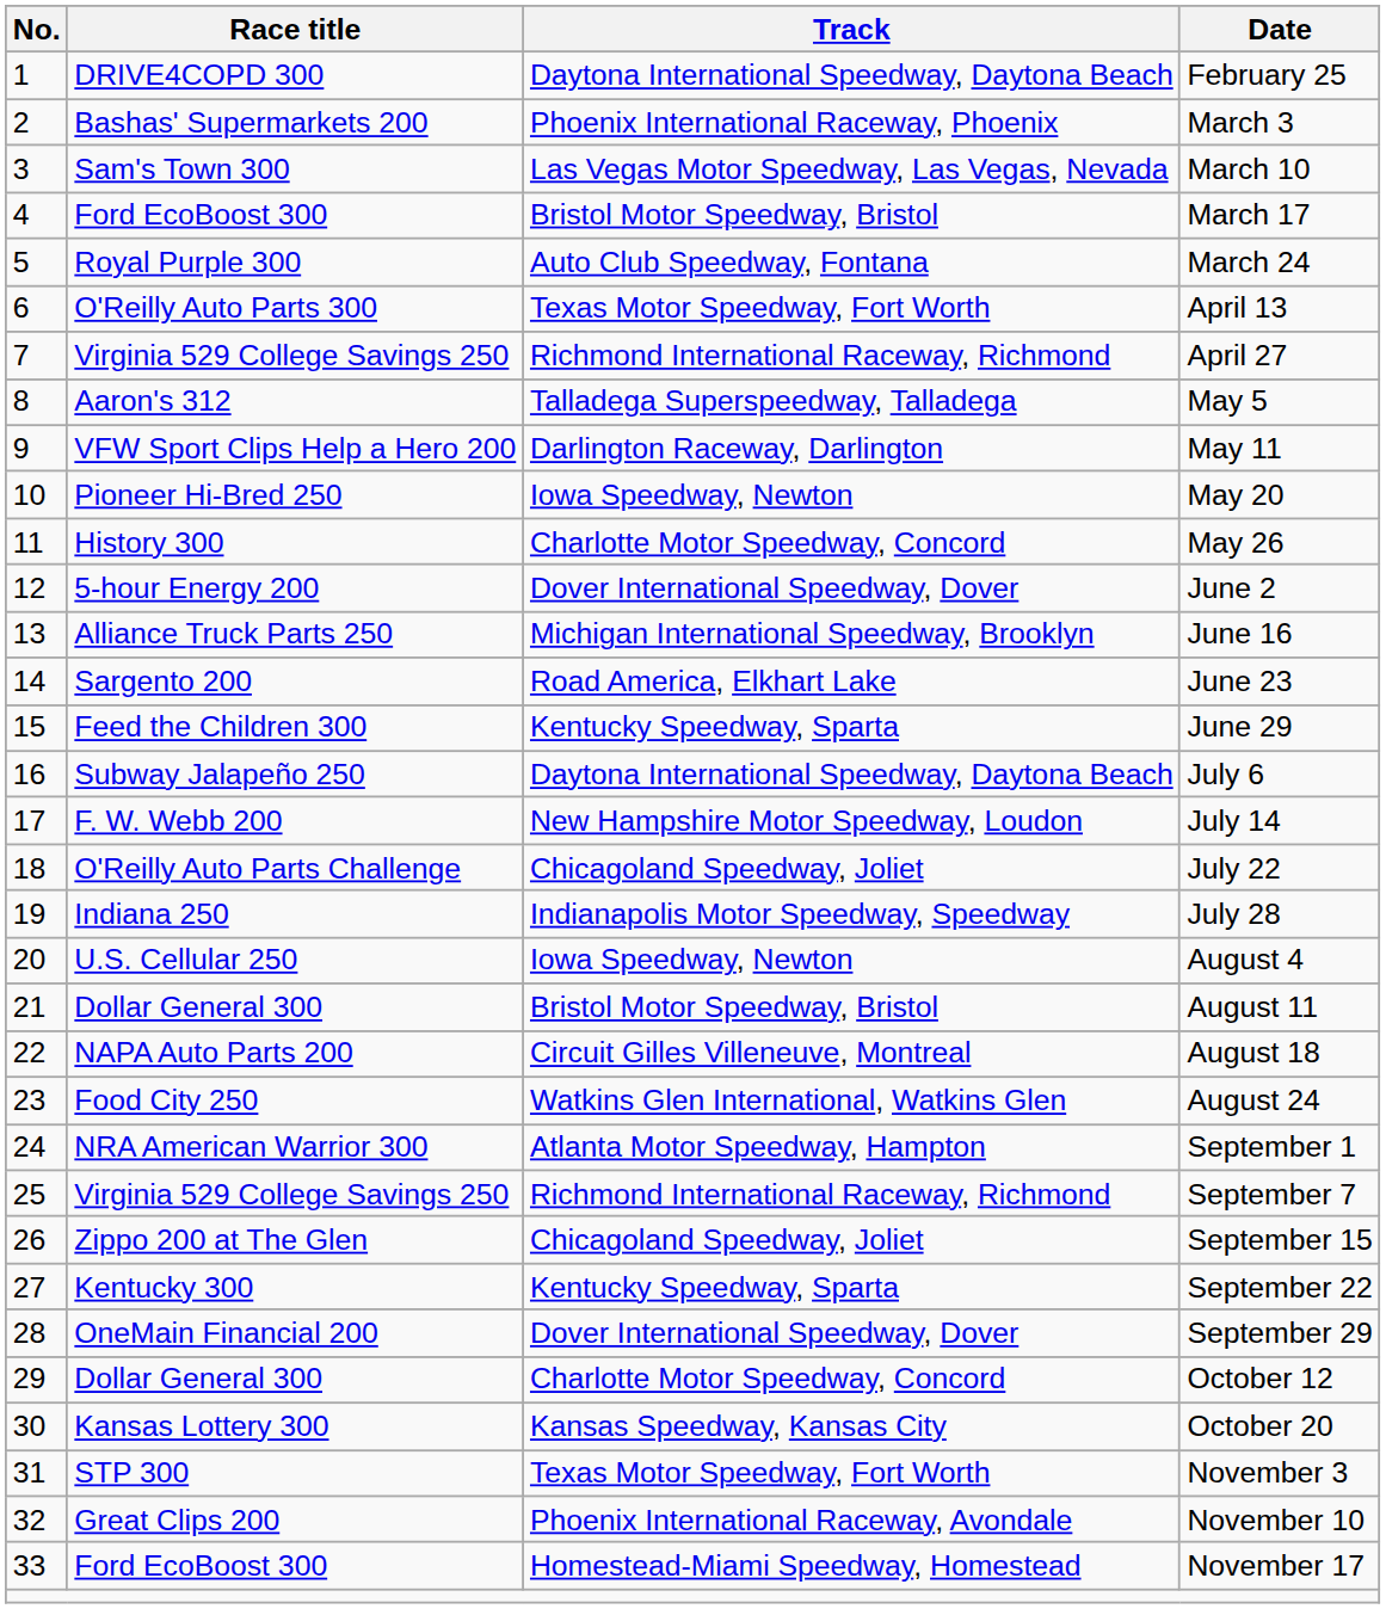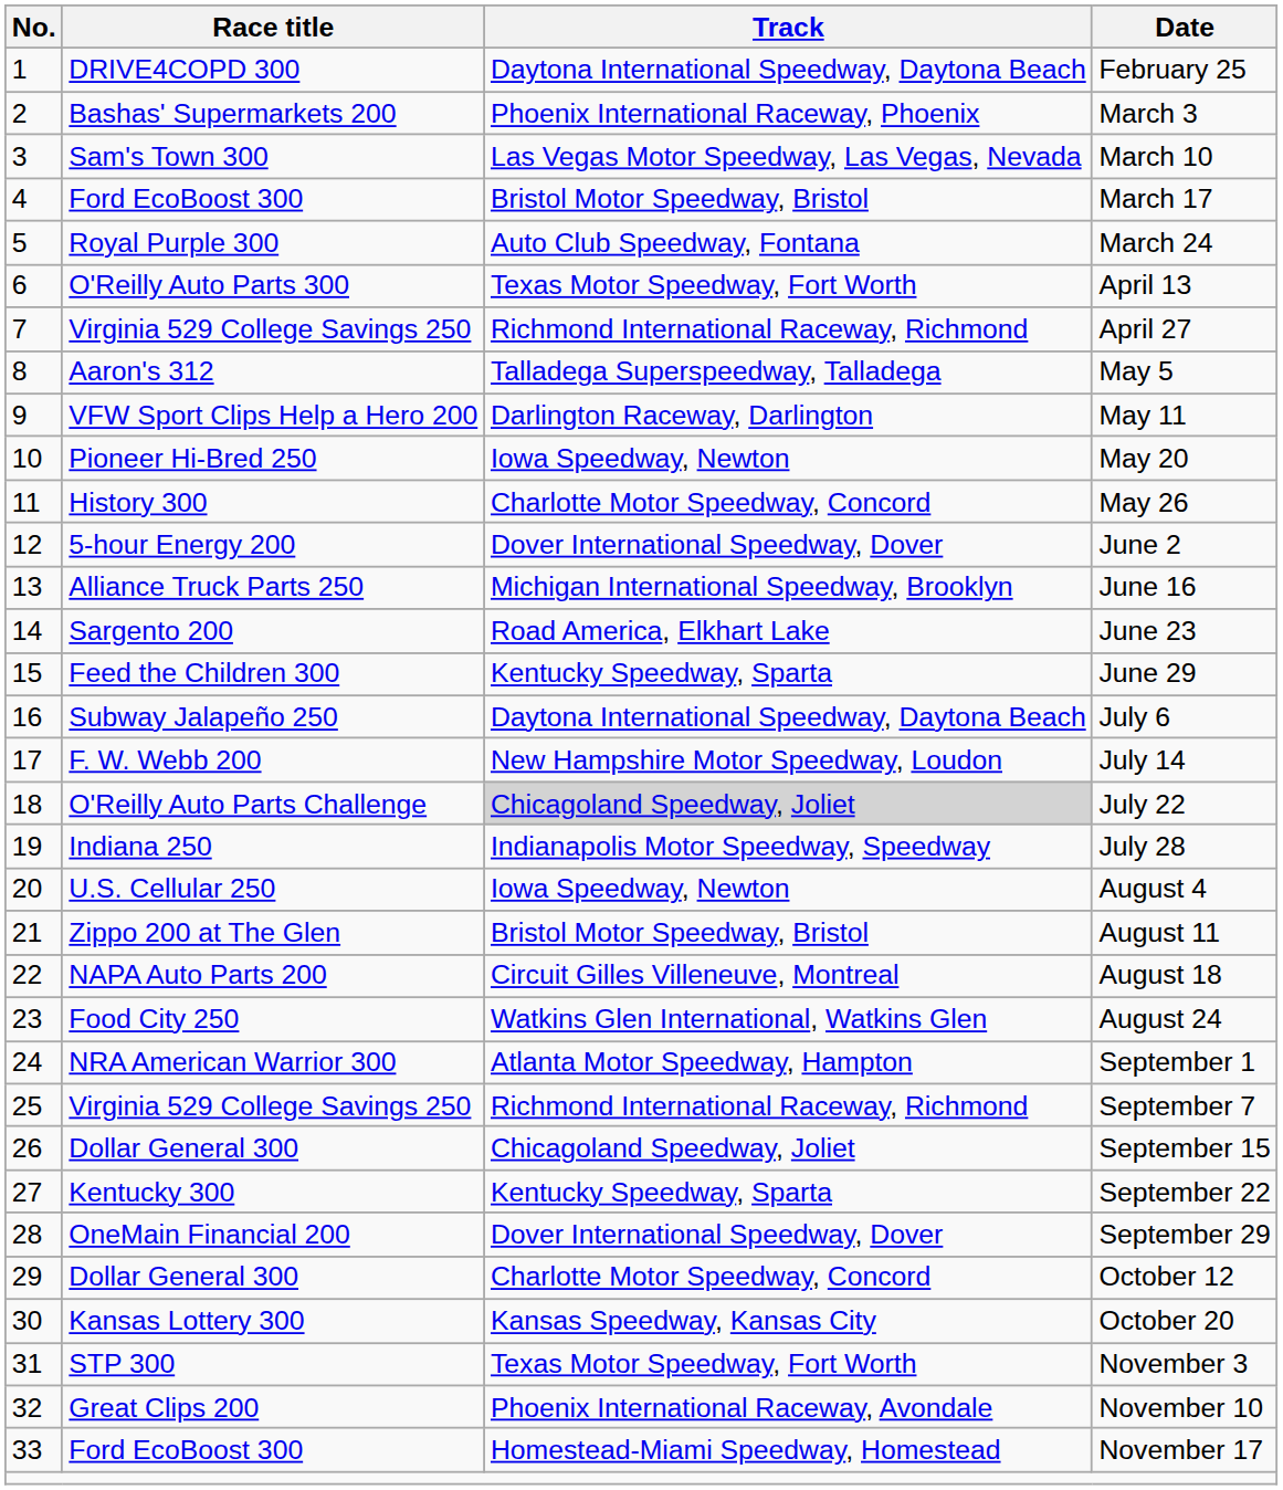 <table class="wikitable" style="font-size:85%;">
 <tr>
 <th>No.</th>
 <th>Race title</th>
 <th><a href='#'>Track</a></th>
 <th>Date</th>
 </tr>
 <tr>
 <td>1</td>
 <td><a href='#'>DRIVE4COPD 300</a></td>
 <td><a href='#'>Daytona International Speedway</a>, <a href='#'>Daytona Beach</a></td>
 <td>February 25</td>
 </tr>
 <tr>
 <td>2</td>
 <td><a href='#'>Bashas' Supermarkets 200</a></td>
 <td><a href='#'>Phoenix International Raceway</a>, <a href='#'>Phoenix</a></td>
 <td>March 3</td>
 </tr>
 <tr>
 <td>3</td>
 <td><a href='#'>Sam's Town 300</a></td>
 <td><a href='#'>Las Vegas Motor Speedway</a>, <a href='#'>Las Vegas</a>, <a href='#'>Nevada</a></td>
 <td>March 10</td>
 </tr>
 <tr>
 <td>4</td>
 <td><a href='#'>Ford EcoBoost 300</a></td>
 <td><a href='#'>Bristol Motor Speedway</a>, <a href='#'>Bristol</a></td>
 <td>March 17</td>
 </tr>
 <tr>
 <td>5</td>
 <td><a href='#'>Royal Purple 300</a></td>
 <td><a href='#'>Auto Club Speedway</a>, <a href='#'>Fontana</a></td>
 <td>March 24</td>
 </tr>
 <tr>
 <td>6</td>
 <td><a href='#'>O'Reilly Auto Parts 300</a></td>
 <td><a href='#'>Texas Motor Speedway</a>, <a href='#'>Fort Worth</a></td>
 <td>April 13</td>
 </tr>
 <tr>
 <td>7</td>
 <td><a href='#'>Virginia 529 College Savings 250</a></td>
 <td><a href='#'>Richmond International Raceway</a>, <a href='#'>Richmond</a></td>
 <td>April 27</td>
 </tr>
 <tr>
 <td>8</td>
 <td><a href='#'>Aaron's 312</a></td>
 <td><a href='#'>Talladega Superspeedway</a>, <a href='#'>Talladega</a></td>
 <td>May 5</td>
 </tr>
 <tr>
 <td>9</td>
 <td><a href='#'>VFW Sport Clips Help a Hero 200</a></td>
 <td><a href='#'>Darlington Raceway</a>, <a href='#'>Darlington</a></td>
 <td>May 11</td>
 </tr>
 <tr>
 <td>10</td>
 <td><a href='#'>Pioneer Hi-Bred 250</a></td>
 <td><a href='#'>Iowa Speedway</a>, <a href='#'>Newton</a></td>
 <td>May 20</td>
 </tr>
 <tr>
 <td>11</td>
 <td><a href='#'>History 300</a></td>
 <td><a href='#'>Charlotte Motor Speedway</a>, <a href='#'>Concord</a></td>
 <td>May 26</td>
 </tr>
 <tr>
 <td>12</td>
 <td><a href='#'>5-hour Energy 200</a></td>
 <td><a href='#'>Dover International Speedway</a>, <a href='#'>Dover</a></td>
 <td>June 2</td>
 </tr>
 <tr>
 <td>13</td>
 <td><a href='#'>Alliance Truck Parts 250</a></td>
 <td><a href='#'>Michigan International Speedway</a>, <a href='#'>Brooklyn</a></td>
 <td>June 16</td>
 </tr>
 <tr>
 <td>14</td>
 <td><a href='#'>Sargento 200</a></td>
 <td><a href='#'>Road America</a>, <a href='#'>Elkhart Lake</a></td>
 <td>June 23</td>
 </tr>
 <tr>
 <td>15</td>
 <td><a href='#'>Feed the Children 300</a></td>
 <td><a href='#'>Kentucky Speedway</a>, <a href='#'>Sparta</a></td>
 <td>June 29</td>
 </tr>
 <tr>
 <td>16</td>
 <td><a href='#'>Subway Jalapeño 250</a></td>
 <td><a href='#'>Daytona International Speedway</a>, <a href='#'>Daytona Beach</a></td>
 <td>July 6</td>
 </tr>
 <tr>
 <td>17</td>
 <td><a href='#'>F. W. Webb 200</a></td>
 <td><a href='#'>New Hampshire Motor Speedway</a>, <a href='#'>Loudon</a></td>
 <td>July 14</td>
 </tr>
 <tr>
 <td>18</td>
 <td><a href='#'>O'Reilly Auto Parts Challenge</a></td>
-<td><a href='#'>Chicagoland Speedway</a>, <a href='#'>Joliet</a></td>
+<td style="background: lightgrey;"><a href='#'>Chicagoland Speedway</a>, <a href='#'>Joliet</a></td>
 <td>July 22</td>
 </tr>
 <tr>
 <td>19</td>
 <td><a href='#'>Indiana 250</a></td>
 <td><a href='#'>Indianapolis Motor Speedway</a>, <a href='#'>Speedway</a></td>
 <td>July 28</td>
 </tr>
 <tr>
 <td>20</td>
 <td><a href='#'>U.S. Cellular 250</a></td>
 <td><a href='#'>Iowa Speedway</a>, <a href='#'>Newton</a></td>
 <td>August 4</td>
 </tr>
 <tr>
 <td>21</td>
-<td><a href='#'>Dollar General 300</a></td>
+<td><a href='#'>Zippo 200 at The Glen</a></td>
 <td><a href='#'>Bristol Motor Speedway</a>, <a href='#'>Bristol</a></td>
 <td>August 11</td>
 </tr>
 <tr>
 <td>22</td>
 <td><a href='#'>NAPA Auto Parts 200</a></td>
 <td><a href='#'>Circuit Gilles Villeneuve</a>, <a href='#'>Montreal</a></td>
 <td>August 18</td>
 </tr>
 <tr>
 <td>23</td>
 <td><a href='#'>Food City 250</a></td>
 <td><a href='#'>Watkins Glen International</a>, <a href='#'>Watkins Glen</a></td>
 <td>August 24</td>
 </tr>
 <tr>
 <td>24</td>
 <td><a href='#'>NRA American Warrior 300</a></td>
 <td><a href='#'>Atlanta Motor Speedway</a>, <a href='#'>Hampton</a></td>
 <td>September 1</td>
 </tr>
 <tr>
 <td>25</td>
 <td><a href='#'>Virginia 529 College Savings 250</a></td>
 <td><a href='#'>Richmond International Raceway</a>, <a href='#'>Richmond</a></td>
 <td>September 7</td>
 </tr>
 <tr>
 <td>26</td>
-<td><a href='#'>Zippo 200 at The Glen</a></td>
+<td><a href='#'>Dollar General 300</a></td>
 <td><a href='#'>Chicagoland Speedway</a>, <a href='#'>Joliet</a></td>
 <td>September 15</td>
 </tr>
 <tr>
 <td>27</td>
 <td><a href='#'>Kentucky 300</a></td>
 <td><a href='#'>Kentucky Speedway</a>, <a href='#'>Sparta</a></td>
 <td>September 22</td>
 </tr>
 <tr>
 <td>28</td>
 <td><a href='#'>OneMain Financial 200</a></td>
 <td><a href='#'>Dover International Speedway</a>, <a href='#'>Dover</a></td>
 <td>September 29</td>
 </tr>
 <tr>
 <td>29</td>
 <td><a href='#'>Dollar General 300</a></td>
 <td><a href='#'>Charlotte Motor Speedway</a>, <a href='#'>Concord</a></td>
 <td>October 12</td>
 </tr>
 <tr>
 <td>30</td>
 <td><a href='#'>Kansas Lottery 300</a></td>
 <td><a href='#'>Kansas Speedway</a>, <a href='#'>Kansas City</a></td>
 <td>October 20</td>
 </tr>
 <tr>
 <td>31</td>
 <td><a href='#'>STP 300</a></td>
 <td><a href='#'>Texas Motor Speedway</a>, <a href='#'>Fort Worth</a></td>
 <td>November 3</td>
 </tr>
 <tr>
 <td>32</td>
 <td><a href='#'>Great Clips 200</a></td>
 <td><a href='#'>Phoenix International Raceway</a>, <a href='#'>Avondale</a></td>
 <td>November 10</td>
 </tr>
 <tr>
 <td>33</td>
 <td><a href='#'>Ford EcoBoost 300</a></td>
 <td><a href='#'>Homestead-Miami Speedway</a>, <a href='#'>Homestead</a></td>
 <td>November 17</td>
 </tr>
 <tr>
 <td colspan="9"></td>
 </tr>
 </table>
